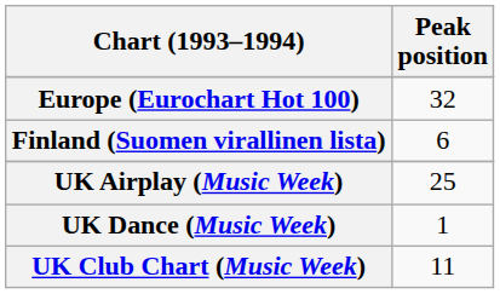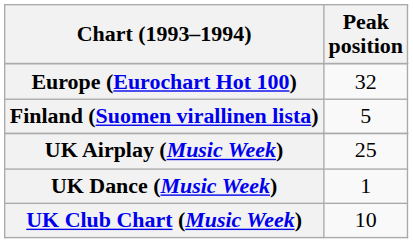 <table class="wikitable sortable plainrowheaders" style="text-align:center">
 <tr>
 <th>Chart (1993–1994)</th>
 <th>Peak<br>position</th>
 </tr>
 <tr>
 </tr>
 <tr>
 <th scope="row">Europe (<a href='#'>Eurochart Hot 100</a>)</th>
 <td>32</td>
 </tr>
 <tr>
 <th scope="row">Finland (<a href='#'>Suomen virallinen lista</a>)</th>
-<td>6</td>
+<td>5</td>
 </tr>
 <tr>
 </tr>
 <tr>
 </tr>
 <tr>
 <th scope="row">UK Airplay (<em><a href='#'>Music Week</a></em>)</th>
 <td>25</td>
 </tr>
 <tr>
 <th scope="row">UK Dance (<em><a href='#'>Music Week</a></em>)</th>
 <td>1</td>
 </tr>
 <tr>
 <th scope="row"><a href='#'>UK Club Chart</a> (<em><a href='#'>Music Week</a></em>)</th>
-<td>11</td>
+<td>10</td>
 </tr>
 </table>
